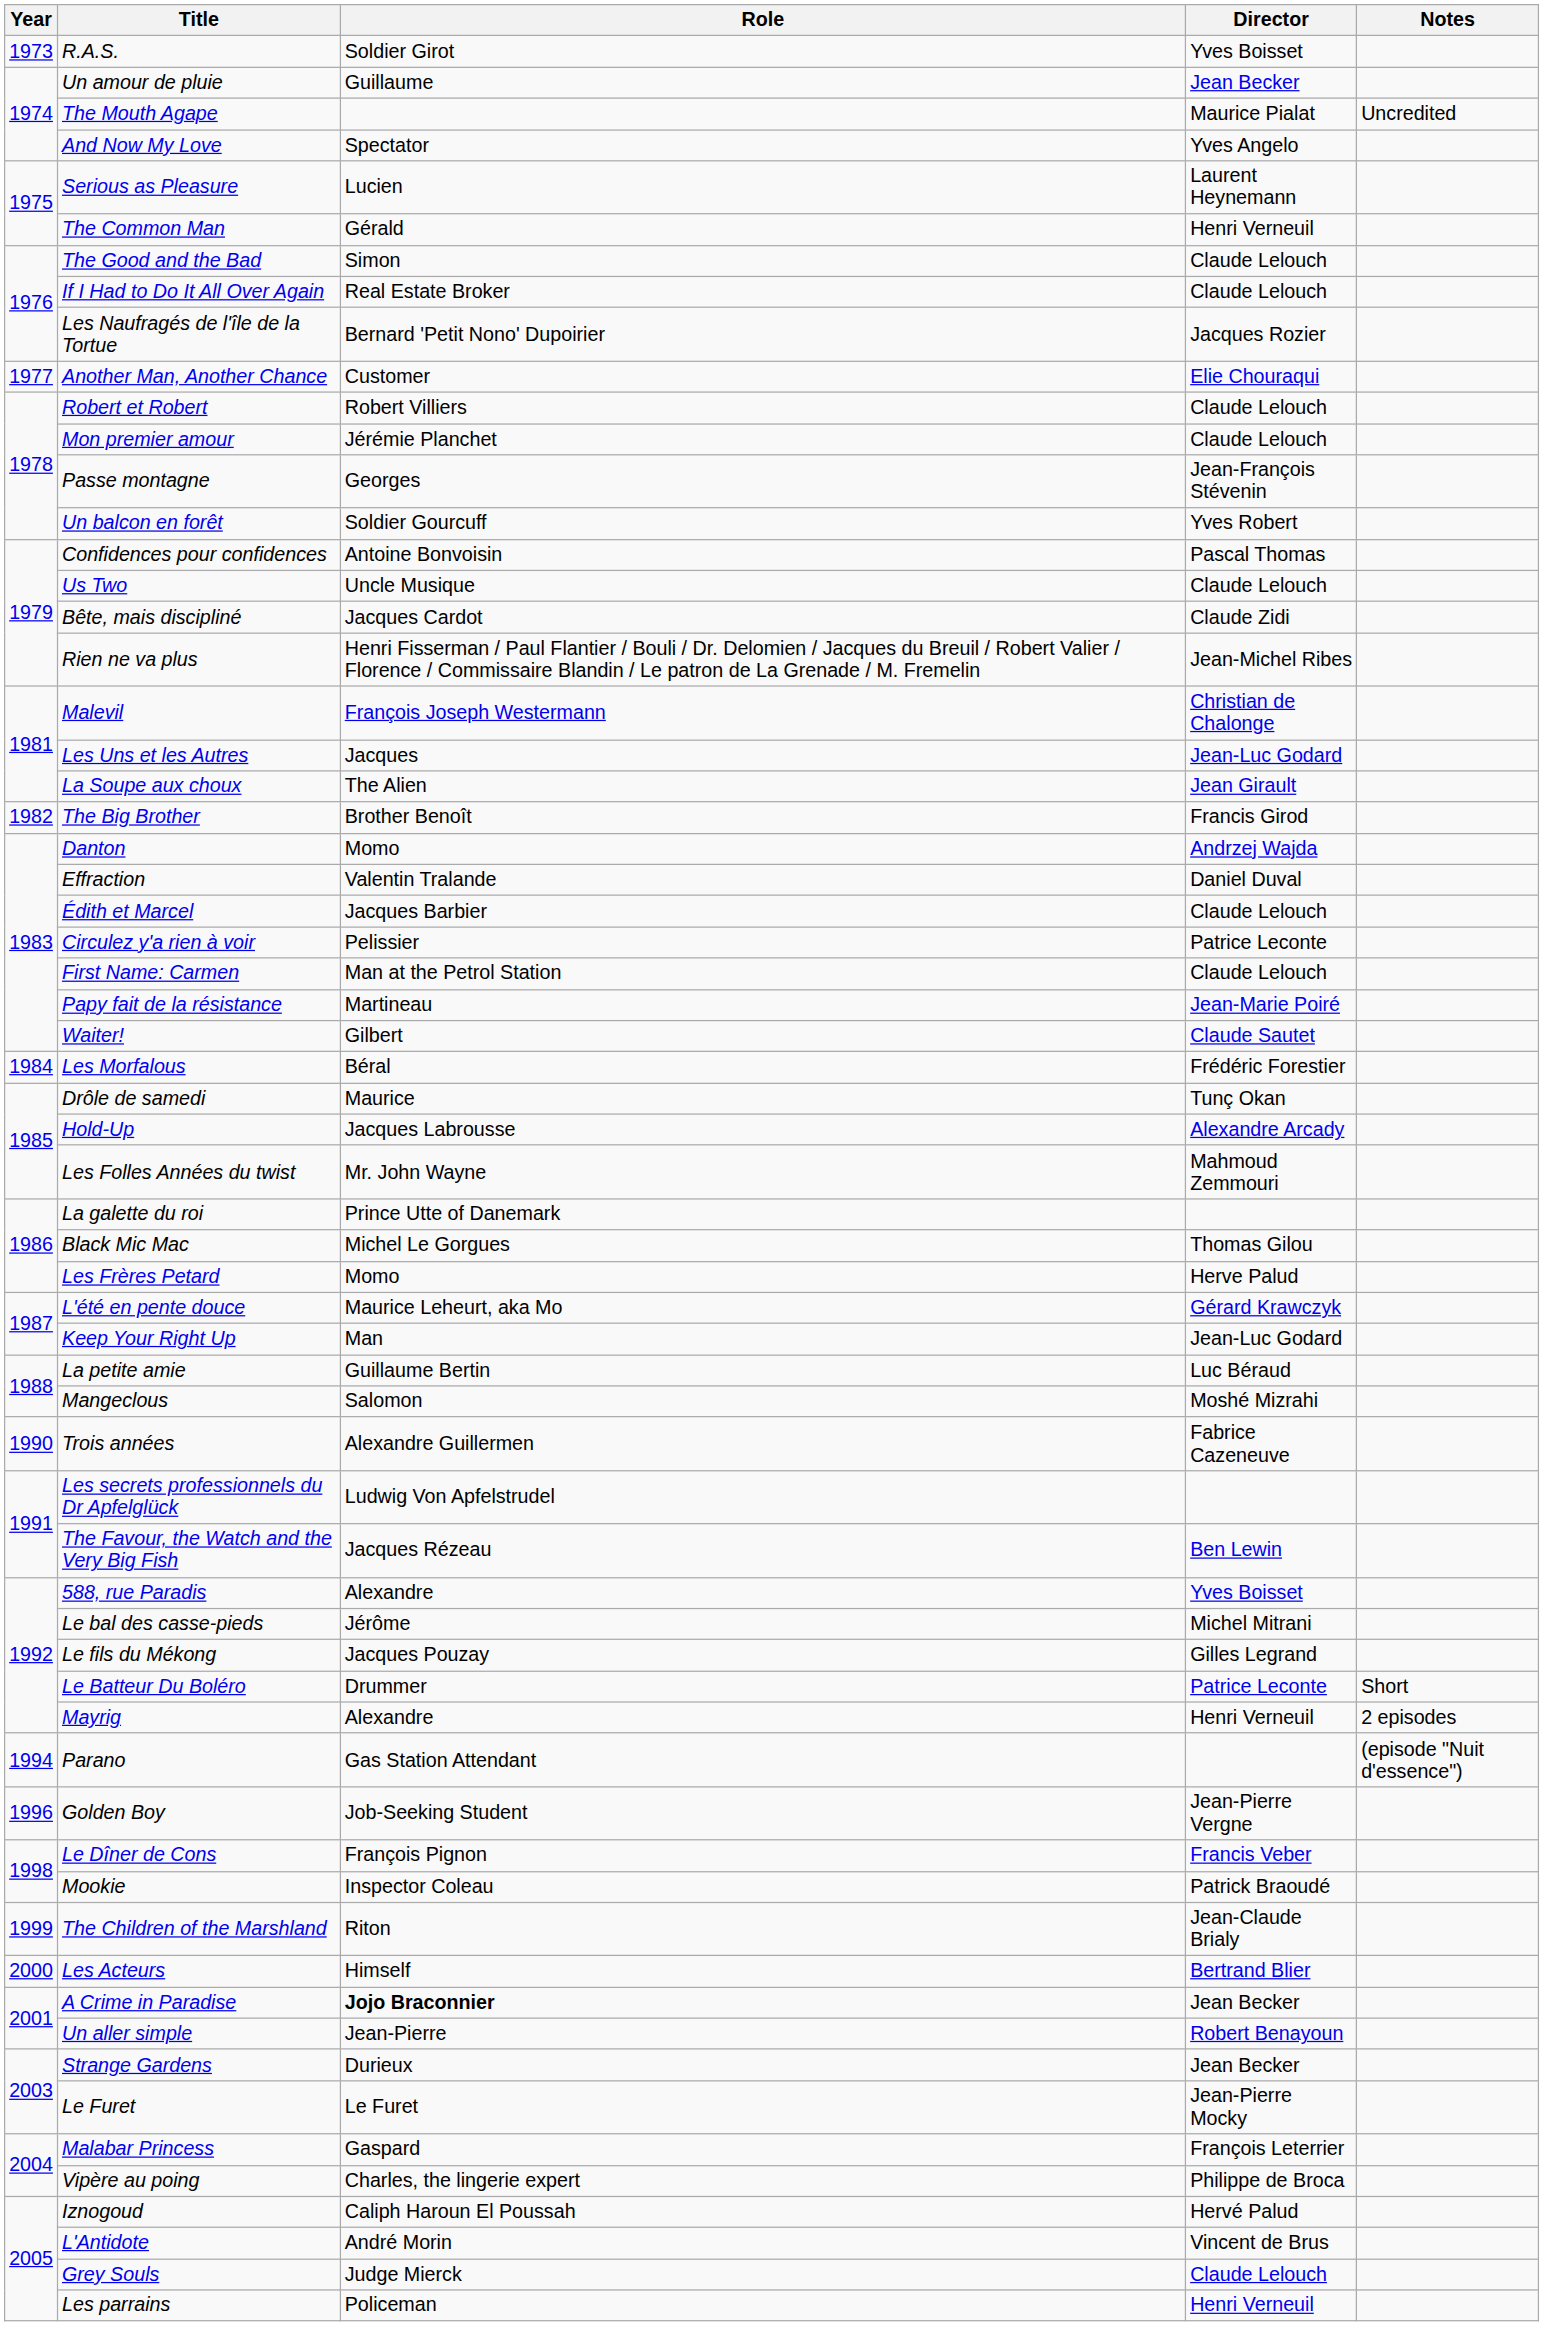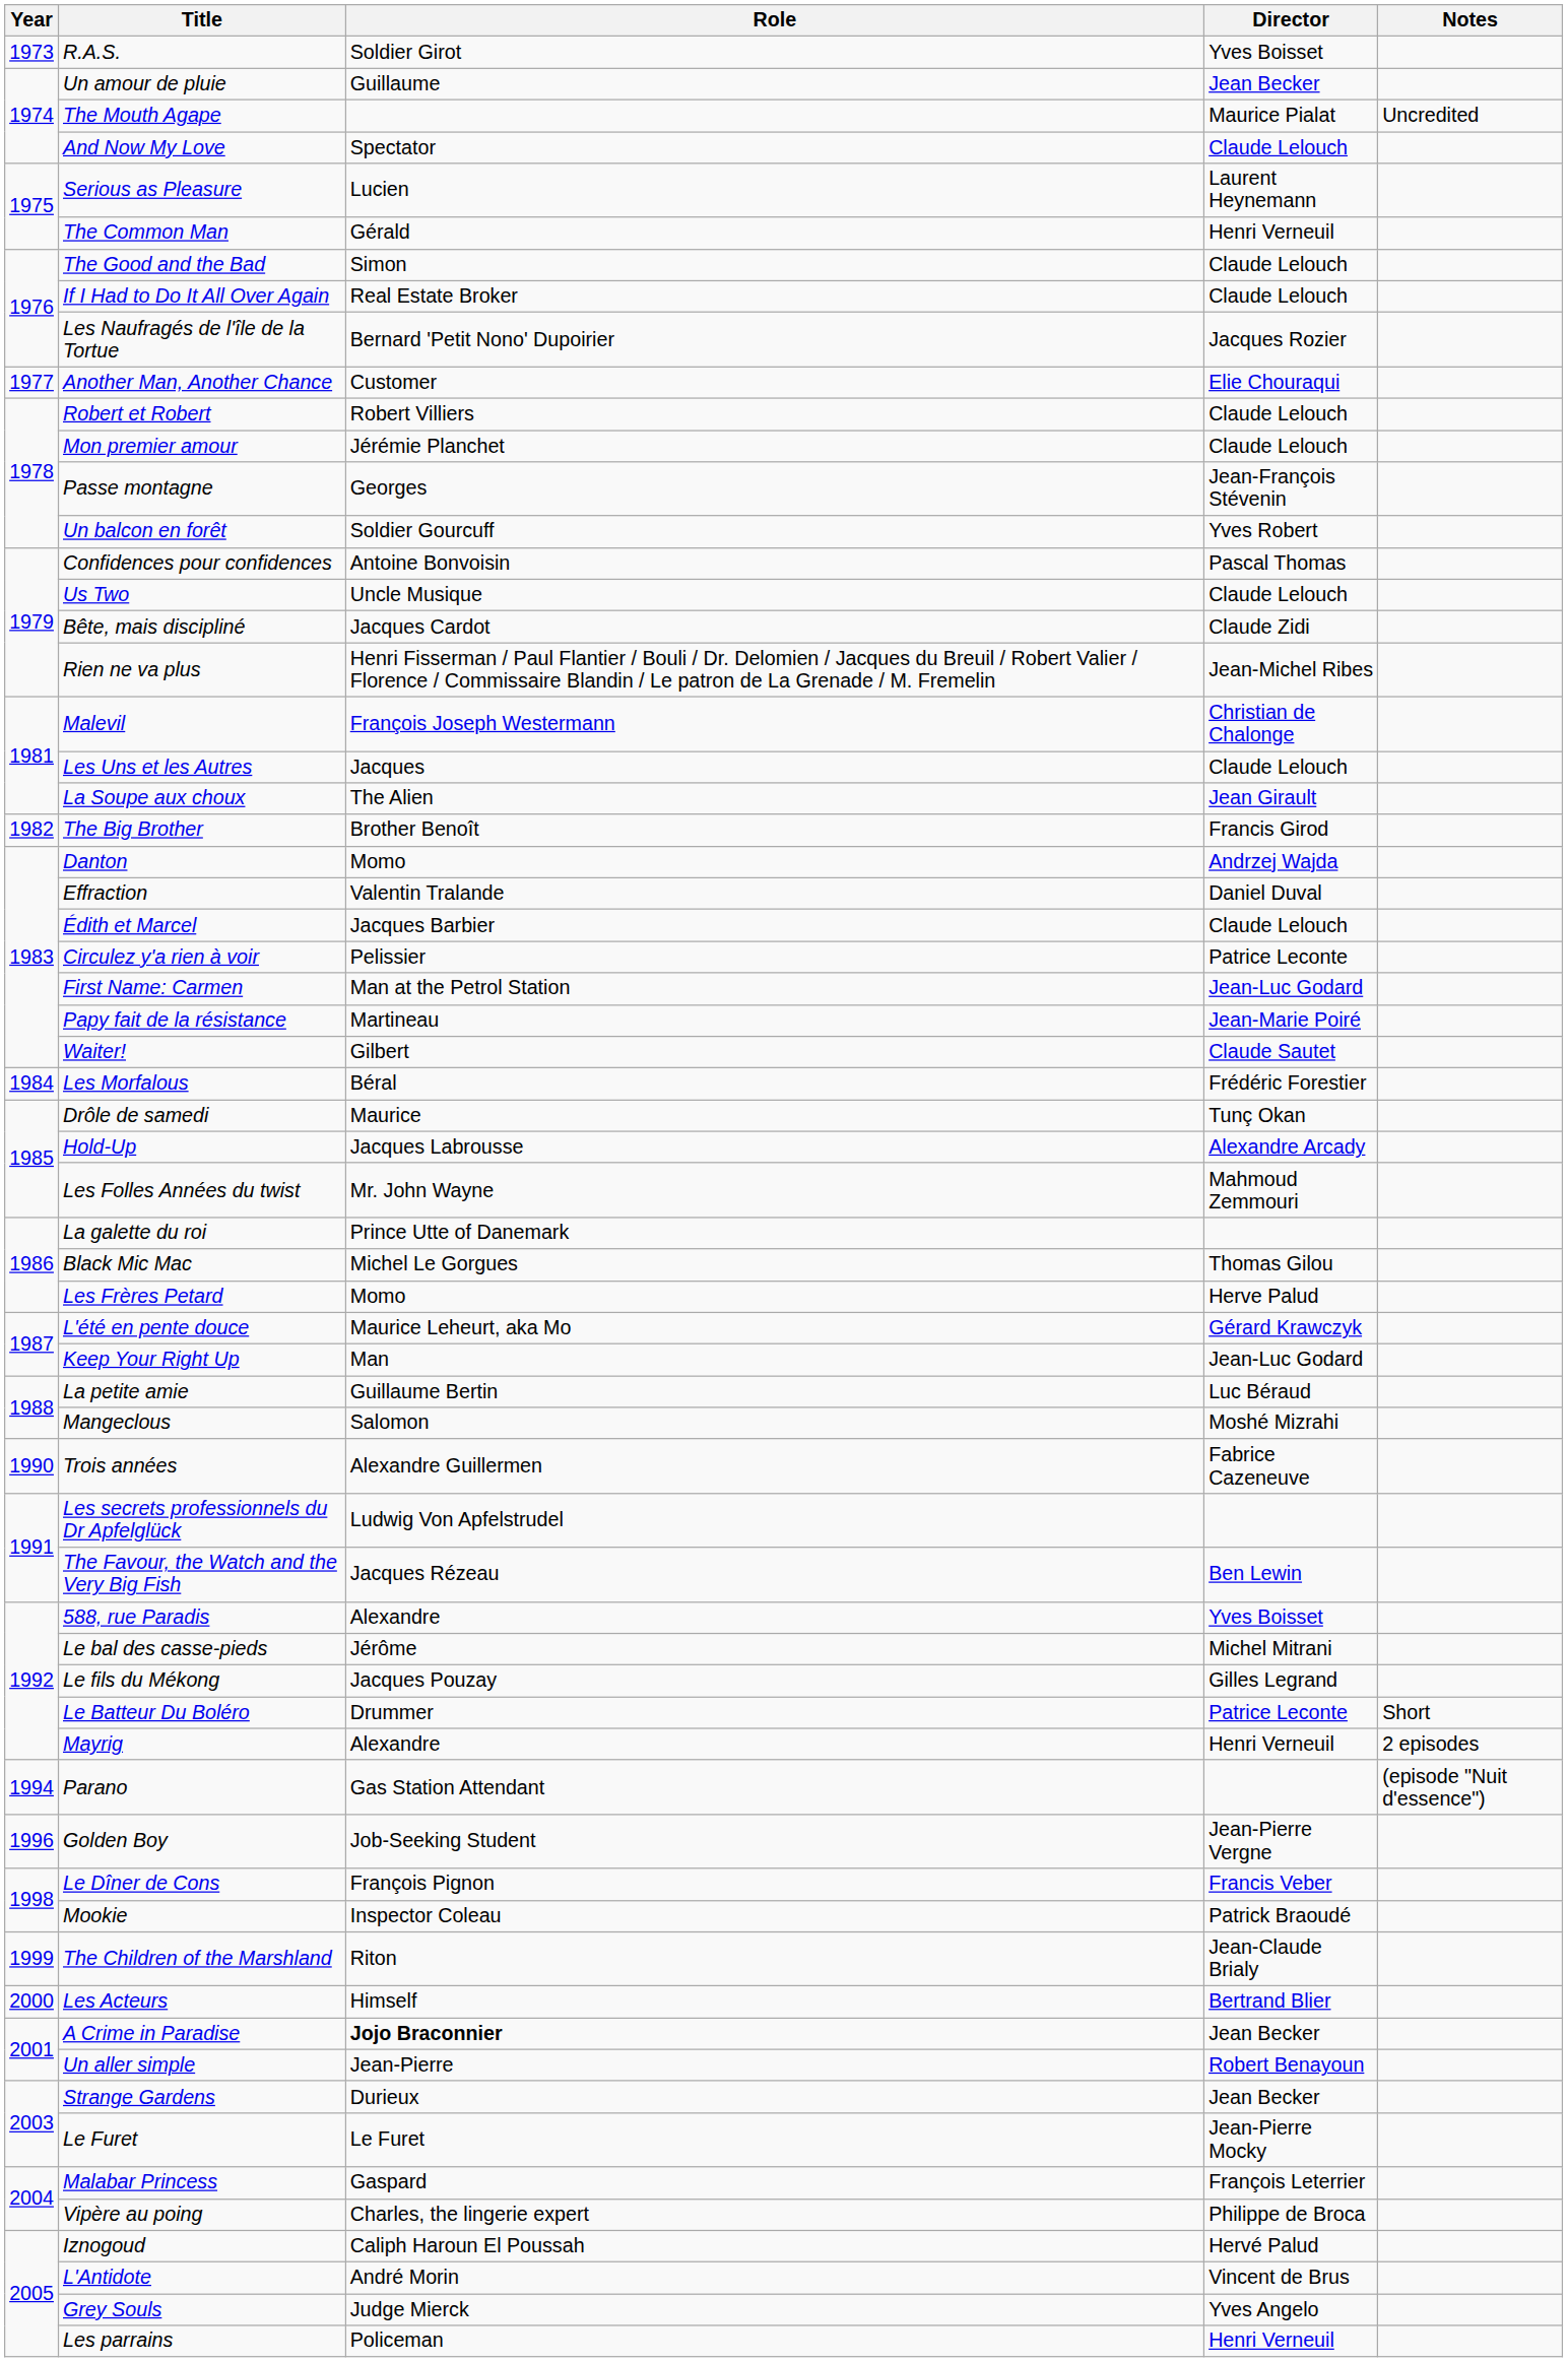 <table class="wikitable sortable">
 <tr>
 <th>Year</th>
 <th>Title</th>
 <th>Role</th>
 <th>Director</th>
 <th>Notes</th>
 </tr>
 <tr>
 <td><a href='#'>1973</a></td>
 <td><em>R.A.S.</em></td>
 <td>Soldier Girot</td>
 <td>Yves Boisset</td>
 <td></td>
 </tr>
 <tr>
 <td rowspan=3><a href='#'>1974</a></td>
 <td><em>Un amour de pluie</em></td>
 <td>Guillaume</td>
 <td><a href='#'>Jean Becker</a></td>
 <td></td>
 </tr>
 <tr>
 <td><em><a href='#'>The Mouth Agape</a></em></td>
 <td></td>
 <td>Maurice Pialat</td>
 <td>Uncredited</td>
 </tr>
 <tr>
 <td><em><a href='#'>And Now My Love</a></em></td>
 <td>Spectator</td>
-<td>Yves Angelo</td>
+<td><a href='#'>Claude Lelouch</a></td>
 <td></td>
 </tr>
 <tr>
 <td rowspan=2><a href='#'>1975</a></td>
 <td><em><a href='#'>Serious as Pleasure</a></em></td>
 <td>Lucien</td>
 <td>Laurent Heynemann</td>
 <td></td>
 </tr>
 <tr>
 <td><em><a href='#'>The Common Man</a></em></td>
 <td>Gérald</td>
 <td>Henri Verneuil</td>
 <td></td>
 </tr>
 <tr>
 <td rowspan=3><a href='#'>1976</a></td>
 <td><em><a href='#'>The Good and the Bad</a></em></td>
 <td>Simon</td>
 <td>Claude Lelouch</td>
 <td></td>
 </tr>
 <tr>
 <td><em><a href='#'>If I Had to Do It All Over Again</a></em></td>
 <td>Real Estate Broker</td>
 <td>Claude Lelouch</td>
 <td></td>
 </tr>
 <tr>
 <td><em>Les Naufragés de l'île de la Tortue</em></td>
 <td>Bernard 'Petit Nono' Dupoirier</td>
 <td>Jacques Rozier</td>
 <td></td>
 </tr>
 <tr>
 <td><a href='#'>1977</a></td>
 <td><em><a href='#'>Another Man, Another Chance</a></em></td>
 <td>Customer</td>
 <td><a href='#'>Elie Chouraqui</a></td>
 <td></td>
 </tr>
 <tr>
 <td rowspan=4><a href='#'>1978</a></td>
 <td><em><a href='#'>Robert et Robert</a></em></td>
 <td>Robert Villiers</td>
 <td>Claude Lelouch</td>
 <td></td>
 </tr>
 <tr>
 <td><em><a href='#'>Mon premier amour</a></em></td>
 <td>Jérémie Planchet</td>
 <td>Claude Lelouch</td>
 <td></td>
 </tr>
 <tr>
 <td><em>Passe montagne</em></td>
 <td>Georges</td>
 <td>Jean-François Stévenin</td>
 <td></td>
 </tr>
 <tr>
 <td><em><a href='#'>Un balcon en forêt</a></em></td>
 <td>Soldier Gourcuff</td>
 <td>Yves Robert</td>
 <td></td>
 </tr>
 <tr>
 <td rowspan=4><a href='#'>1979</a></td>
 <td><em>Confidences pour confidences</em></td>
 <td>Antoine Bonvoisin</td>
 <td>Pascal Thomas</td>
 <td></td>
 </tr>
 <tr>
 <td><em><a href='#'>Us Two</a></em></td>
 <td>Uncle Musique</td>
 <td>Claude Lelouch</td>
 <td></td>
 </tr>
 <tr>
 <td><em>Bête, mais discipliné</em></td>
 <td>Jacques Cardot</td>
 <td>Claude Zidi</td>
 <td></td>
 </tr>
 <tr>
 <td><em>Rien ne va plus</em></td>
 <td>Henri Fisserman / Paul Flantier / Bouli / Dr. Delomien / Jacques du Breuil / Robert Valier / Florence / Commissaire Blandin / Le patron de La Grenade / M. Fremelin</td>
 <td>Jean-Michel Ribes</td>
 <td></td>
 </tr>
 <tr>
 <td rowspan=3><a href='#'>1981</a></td>
 <td><em><a href='#'>Malevil</a></em></td>
 <td><a href='#'>François Joseph Westermann</a></td>
 <td><a href='#'>Christian de Chalonge</a></td>
 <td></td>
 </tr>
 <tr>
 <td><em><a href='#'>Les Uns et les Autres</a></em></td>
 <td>Jacques</td>
-<td><a href='#'>Jean-Luc Godard</a></td>
+<td>Claude Lelouch</td>
 <td></td>
 </tr>
 <tr>
 <td><em><a href='#'>La Soupe aux choux</a></em></td>
 <td>The Alien</td>
 <td><a href='#'>Jean Girault</a></td>
 <td></td>
 </tr>
 <tr>
 <td><a href='#'>1982</a></td>
 <td><em><a href='#'>The Big Brother</a></em></td>
 <td>Brother Benoît</td>
 <td>Francis Girod</td>
 <td></td>
 </tr>
 <tr>
 <td rowspan=7><a href='#'>1983</a></td>
 <td><em><a href='#'>Danton</a></em></td>
 <td>Momo</td>
 <td><a href='#'>Andrzej Wajda</a></td>
 <td></td>
 </tr>
 <tr>
 <td><em>Effraction</em></td>
 <td>Valentin Tralande</td>
 <td>Daniel Duval</td>
 <td></td>
 </tr>
 <tr>
 <td><em><a href='#'>Édith et Marcel</a></em></td>
 <td>Jacques Barbier</td>
 <td>Claude Lelouch</td>
 <td></td>
 </tr>
 <tr>
 <td><em><a href='#'>Circulez y'a rien à voir</a></em></td>
 <td>Pelissier</td>
 <td>Patrice Leconte</td>
 <td></td>
 </tr>
 <tr>
 <td><em><a href='#'>First Name: Carmen</a></em></td>
 <td>Man at the Petrol Station</td>
-<td>Claude Lelouch</td>
+<td><a href='#'>Jean-Luc Godard</a></td>
 <td></td>
 </tr>
 <tr>
 <td><em><a href='#'>Papy fait de la résistance</a></em></td>
 <td>Martineau</td>
 <td><a href='#'>Jean-Marie Poiré</a></td>
 <td></td>
 </tr>
 <tr>
 <td><em><a href='#'>Waiter!</a></em></td>
 <td>Gilbert</td>
 <td><a href='#'>Claude Sautet</a></td>
 <td></td>
 </tr>
 <tr>
 <td><a href='#'>1984</a></td>
 <td><em><a href='#'>Les Morfalous</a></em></td>
 <td>Béral</td>
 <td>Frédéric Forestier</td>
 <td></td>
 </tr>
 <tr>
 <td rowspan=3><a href='#'>1985</a></td>
 <td><em>Drôle de samedi</em></td>
 <td>Maurice</td>
 <td>Tunç Okan</td>
 <td></td>
 </tr>
 <tr>
 <td><em><a href='#'>Hold-Up</a></em></td>
 <td>Jacques Labrousse</td>
 <td><a href='#'>Alexandre Arcady</a></td>
 <td></td>
 </tr>
 <tr>
 <td><em>Les Folles Années du twist</em></td>
 <td>Mr. John Wayne</td>
 <td>Mahmoud Zemmouri</td>
 <td></td>
 </tr>
 <tr>
 <td rowspan=3><a href='#'>1986</a></td>
 <td><em>La galette du roi</em></td>
 <td>Prince Utte of Danemark</td>
 <td></td>
 <td></td>
 </tr>
 <tr>
 <td><em>Black Mic Mac</em></td>
 <td>Michel Le Gorgues</td>
 <td>Thomas Gilou</td>
 <td></td>
 </tr>
 <tr>
 <td><em><a href='#'>Les Frères Petard</a></em></td>
 <td>Momo</td>
 <td>Herve Palud</td>
 <td></td>
 </tr>
 <tr>
 <td rowspan=2><a href='#'>1987</a></td>
 <td><em><a href='#'>L'été en pente douce</a></em></td>
 <td>Maurice Leheurt, aka Mo</td>
 <td><a href='#'>Gérard Krawczyk</a></td>
 <td></td>
 </tr>
 <tr>
 <td><em><a href='#'>Keep Your Right Up</a></em></td>
 <td>Man</td>
 <td>Jean-Luc Godard</td>
 <td></td>
 </tr>
 <tr>
 <td rowspan=2><a href='#'>1988</a></td>
 <td><em>La petite amie</em></td>
 <td>Guillaume Bertin</td>
 <td>Luc Béraud</td>
 <td></td>
 </tr>
 <tr>
 <td><em>Mangeclous</em></td>
 <td>Salomon</td>
 <td>Moshé Mizrahi</td>
 <td></td>
 </tr>
 <tr>
 <td><a href='#'>1990</a></td>
 <td><em>Trois années</em></td>
 <td>Alexandre Guillermen</td>
 <td>Fabrice Cazeneuve</td>
 <td></td>
 </tr>
 <tr>
 <td rowspan=2><a href='#'>1991</a></td>
 <td><em><a href='#'>Les secrets professionnels du Dr Apfelglück</a></em></td>
 <td>Ludwig Von Apfelstrudel</td>
 <td></td>
 <td></td>
 </tr>
 <tr>
 <td><em><a href='#'>The Favour, the Watch and the Very Big Fish</a></em></td>
 <td>Jacques Rézeau</td>
 <td><a href='#'>Ben Lewin</a></td>
 <td></td>
 </tr>
 <tr>
 <td rowspan=5><a href='#'>1992</a></td>
 <td><em><a href='#'>588, rue Paradis</a></em></td>
 <td>Alexandre</td>
 <td><a href='#'>Yves Boisset</a></td>
 <td></td>
 </tr>
 <tr>
 <td><em>Le bal des casse-pieds</em></td>
 <td>Jérôme</td>
 <td>Michel Mitrani</td>
 <td></td>
 </tr>
 <tr>
 <td><em>Le fils du Mékong</em></td>
 <td>Jacques Pouzay</td>
 <td>Gilles Legrand</td>
 <td></td>
 </tr>
 <tr>
 <td><em><a href='#'>Le Batteur Du Boléro</a></em></td>
 <td>Drummer</td>
 <td><a href='#'>Patrice Leconte</a></td>
 <td>Short</td>
 </tr>
 <tr>
 <td><em><a href='#'>Mayrig</a></em></td>
 <td>Alexandre</td>
 <td>Henri Verneuil</td>
 <td>2 episodes</td>
 </tr>
 <tr>
 <td><a href='#'>1994</a></td>
 <td><em>Parano</em></td>
 <td>Gas Station Attendant</td>
 <td></td>
 <td>(episode "Nuit d'essence")</td>
 </tr>
 <tr>
 <td><a href='#'>1996</a></td>
 <td><em>Golden Boy</em></td>
 <td>Job-Seeking Student</td>
 <td>Jean-Pierre Vergne</td>
 <td></td>
 </tr>
 <tr>
 <td rowspan=2><a href='#'>1998</a></td>
 <td><em><a href='#'>Le Dîner de Cons</a></em></td>
 <td>François Pignon</td>
 <td><a href='#'>Francis Veber</a></td>
 <td></td>
 </tr>
 <tr>
 <td><em>Mookie</em></td>
 <td>Inspector Coleau</td>
 <td>Patrick Braoudé</td>
 <td></td>
 </tr>
 <tr>
 <td><a href='#'>1999</a></td>
 <td><em><a href='#'>The Children of the Marshland</a></em></td>
 <td>Riton</td>
 <td>Jean-Claude Brialy</td>
 <td></td>
 </tr>
 <tr>
 <td><a href='#'>2000</a></td>
 <td><em><a href='#'>Les Acteurs</a></em></td>
 <td>Himself</td>
 <td><a href='#'>Bertrand Blier</a></td>
 <td></td>
 </tr>
 <tr>
 <td rowspan=2><a href='#'>2001</a></td>
 <td><em><a href='#'>A Crime in Paradise</a></em></td>
 <td><strong>Jojo Braconnier</strong></td>
 <td>Jean Becker</td>
 <td></td>
 </tr>
 <tr>
 <td><em><a href='#'>Un aller simple</a></em></td>
 <td>Jean-Pierre</td>
 <td><a href='#'>Robert Benayoun</a></td>
 <td></td>
 </tr>
 <tr>
 <td rowspan=2><a href='#'>2003</a></td>
 <td><em><a href='#'>Strange Gardens</a></em></td>
 <td>Durieux</td>
 <td>Jean Becker</td>
 <td></td>
 </tr>
 <tr>
 <td><em>Le Furet</em></td>
 <td>Le Furet</td>
 <td>Jean-Pierre Mocky</td>
 <td></td>
 </tr>
 <tr>
 <td rowspan=2><a href='#'>2004</a></td>
 <td><em><a href='#'>Malabar Princess</a></em></td>
 <td>Gaspard</td>
 <td>François Leterrier</td>
 <td></td>
 </tr>
 <tr>
 <td><em>Vipère au poing</em></td>
 <td>Charles, the lingerie expert</td>
 <td>Philippe de Broca</td>
 <td></td>
 </tr>
 <tr>
 <td rowspan=4><a href='#'>2005</a></td>
 <td><em>Iznogoud</em></td>
 <td>Caliph Haroun El Poussah</td>
 <td>Hervé Palud</td>
 <td></td>
 </tr>
 <tr>
 <td><em><a href='#'>L'Antidote</a></em></td>
 <td>André Morin</td>
 <td>Vincent de Brus</td>
 <td></td>
 </tr>
 <tr>
 <td><em><a href='#'>Grey Souls</a></em></td>
 <td>Judge Mierck</td>
-<td><a href='#'>Claude Lelouch</a></td>
+<td>Yves Angelo</td>
 <td></td>
 </tr>
 <tr>
 <td><em>Les parrains</em></td>
 <td>Policeman</td>
 <td><a href='#'>Henri Verneuil</a></td>
 <td></td>
 </tr>
 </table>
